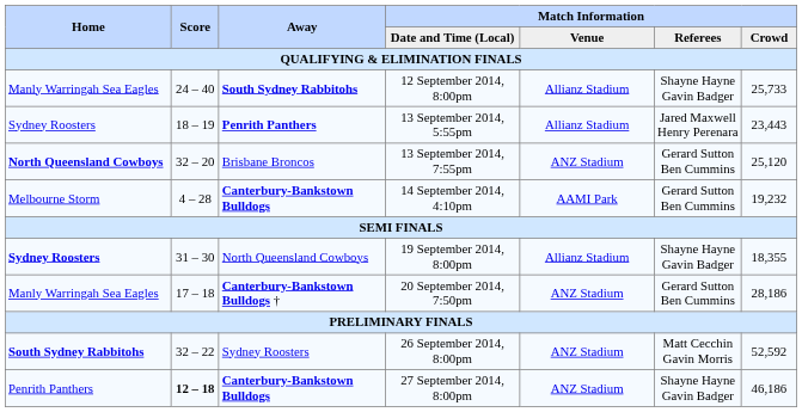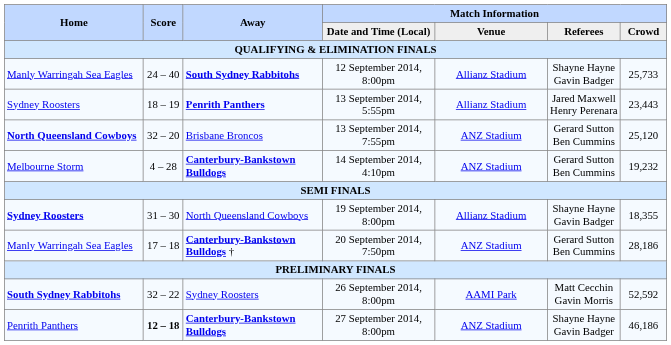 <table border="1" cellpadding="3" cellspacing="0" style="border-collapse:collapse; font-size:90%; text-align:center; width:100%;">
 <tr style="background:#c1d8ff;">
 <th rowspan="2" style="width:21%;">Home</th>
 <th rowspan="2" style="width:6%;">Score</th>
 <th rowspan="2" style="width:21%;">Away</th>
 <th colspan=6>Match Information</th>
 </tr>
 <tr style="background:#efefef;">
 <th width=17%>Date and Time (Local)</th>
 <th width=17%>Venue</th>
 <th width=11%>Referees</th>
 <th width=7%>Crowd</th>
 </tr>
 <tr style="background:#d0e7ff;">
 <td colspan=7><strong>QUALIFYING & ELIMINATION FINALS</strong></td>
 </tr>
 <tr style="background:#f5faff;">
 <td align=left> <a href='#'>Manly Warringah Sea Eagles</a></td>
 <td>24 – 40</td>
 <td align=left> <strong><a href='#'>South Sydney Rabbitohs</a></strong></td>
 <td>12 September 2014, 8:00pm</td>
 <td><a href='#'>Allianz Stadium</a></td>
 <td>Shayne Hayne<br>Gavin Badger</td>
 <td>25,733</td>
 </tr>
 <tr style="background:#f5faff;">
 <td align=left> <a href='#'>Sydney Roosters</a></td>
 <td>18 – 19</td>
 <td align=left> <strong><a href='#'>Penrith Panthers</a></strong></td>
 <td>13 September 2014, 5:55pm</td>
 <td><a href='#'>Allianz Stadium</a></td>
 <td>Jared Maxwell<br>Henry Perenara</td>
 <td>23,443</td>
 </tr>
 <tr style="background:#f5faff;">
 <td align=left> <strong><a href='#'>North Queensland Cowboys</a></strong></td>
 <td>32 – 20</td>
 <td align=left> <a href='#'>Brisbane Broncos</a></td>
 <td>13 September 2014, 7:55pm</td>
 <td><a href='#'>ANZ Stadium</a></td>
 <td>Gerard Sutton<br>Ben Cummins</td>
 <td>25,120</td>
 </tr>
 <tr style="background:#f5faff;">
 <td align=left> <a href='#'>Melbourne Storm</a></td>
 <td>4 – 28</td>
 <td align=left> <strong><a href='#'>Canterbury-Bankstown Bulldogs</a></strong></td>
 <td>14 September 2014, 4:10pm</td>
-<td><a href='#'>AAMI Park</a></td>
+<td><a href='#'>ANZ Stadium</a></td>
 <td>Gerard Sutton<br>Ben Cummins</td>
 <td>19,232</td>
 </tr>
 <tr style="background:#d0e7ff;">
 <td colspan=7><strong>SEMI FINALS</strong></td>
 </tr>
 <tr style="background:#f5faff;">
 <td align=left> <strong><a href='#'>Sydney Roosters</a></strong></td>
 <td>31 – 30</td>
 <td align=left> <a href='#'>North Queensland Cowboys</a></td>
 <td>19 September 2014, 8:00pm</td>
 <td><a href='#'>Allianz Stadium</a></td>
 <td>Shayne Hayne<br>Gavin Badger</td>
 <td>18,355</td>
 </tr>
 <tr style="background:#f5faff;">
 <td align=left> <a href='#'>Manly Warringah Sea Eagles</a></td>
 <td>17 – 18</td>
 <td align=left> <strong><a href='#'>Canterbury-Bankstown Bulldogs</a></strong> †</td>
 <td>20 September 2014, 7:50pm</td>
 <td><a href='#'>ANZ Stadium</a></td>
 <td>Gerard Sutton<br>Ben Cummins</td>
 <td>28,186</td>
 </tr>
 <tr style="background:#d0e7ff;">
 <td colspan=7><strong>PRELIMINARY FINALS</strong></td>
 </tr>
 <tr style="background:#f5faff;">
 <td align=left> <strong><a href='#'>South Sydney Rabbitohs</a></strong></td>
 <td>32 – 22</td>
 <td align=left> <a href='#'>Sydney Roosters</a></td>
 <td>26 September 2014, 8:00pm</td>
-<td><a href='#'>ANZ Stadium</a></td>
+<td><a href='#'>AAMI Park</a></td>
 <td>Matt Cecchin<br>Gavin Morris</td>
 <td>52,592</td>
 </tr>
 <tr style="background:#f5faff;">
 <td align=left> <a href='#'>Penrith Panthers</a></td>
 <td><strong>12 – 18</strong></td>
 <td align=left> <strong><a href='#'>Canterbury-Bankstown Bulldogs</a></strong></td>
 <td>27 September 2014, 8:00pm</td>
 <td><a href='#'>ANZ Stadium</a></td>
 <td>Shayne Hayne<br>Gavin Badger</td>
 <td>46,186</td>
 </tr>
 </table>
